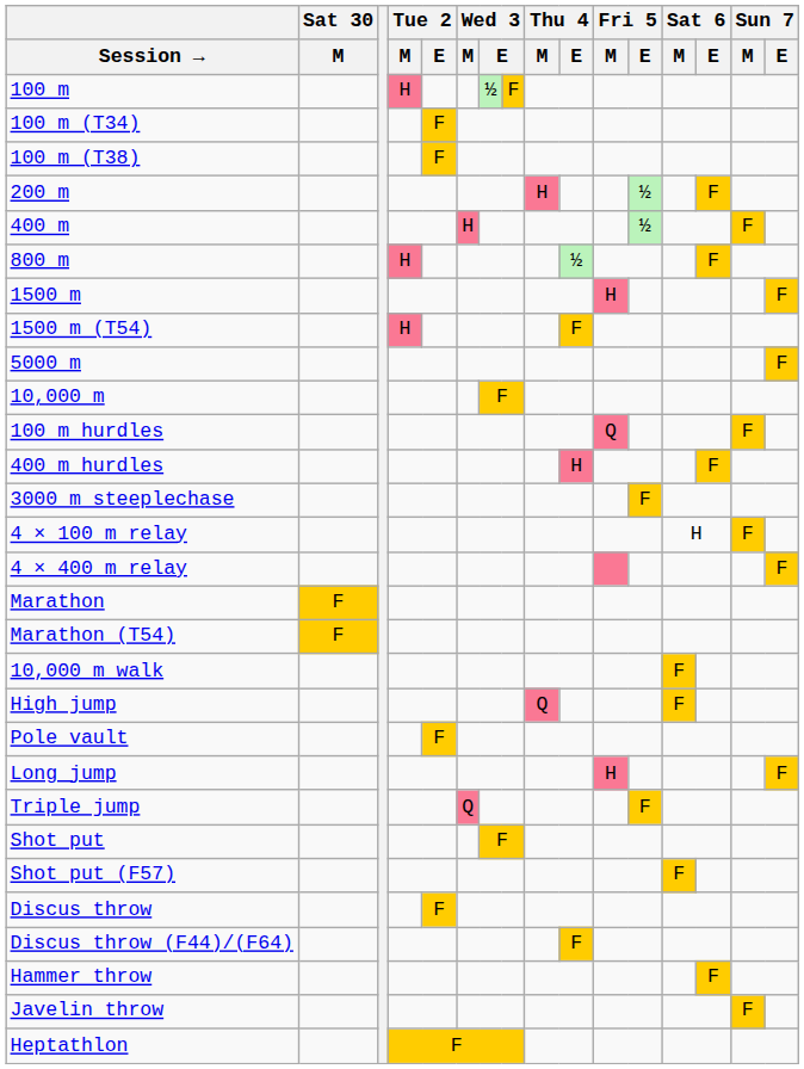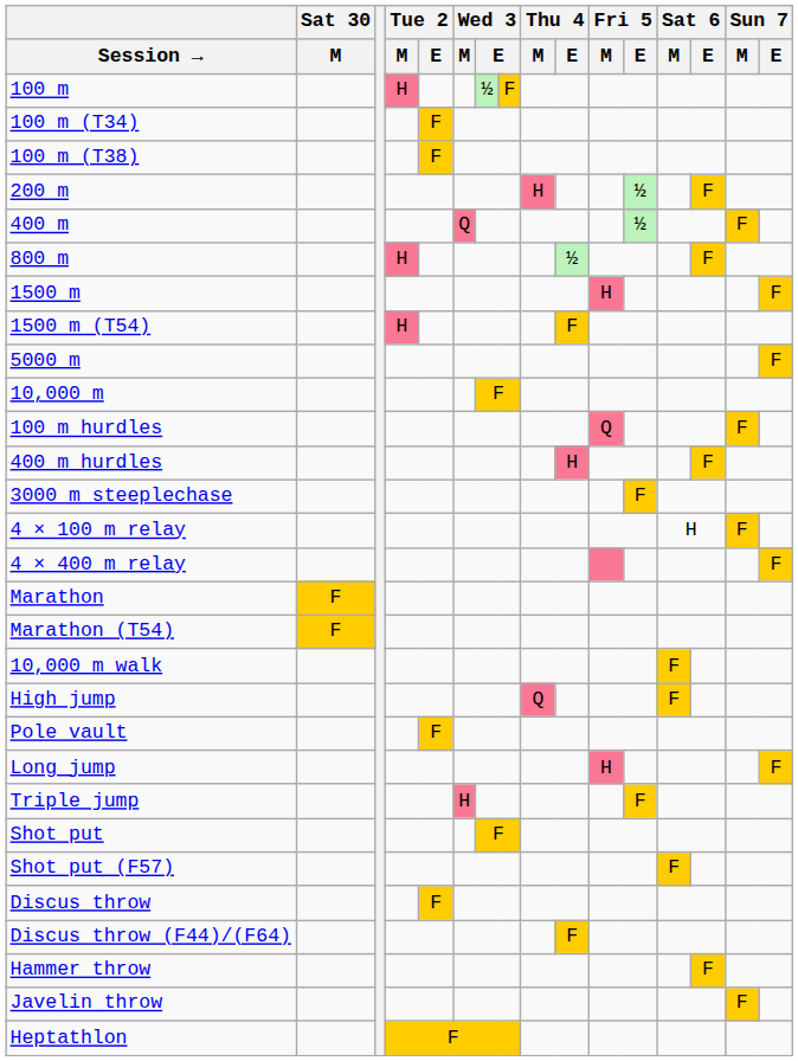 <table class="wikitable" style="margin:0.5em auto; font-size:90%; line-height:1.25em; text-align:center;">
 <tr>
 <th></th>
 <th>Sat 30</th>
 <th rowspan=31></th>
 <th colspan=2>Tue 2</th>
 <th colspan=3>Wed 3</th>
 <th colspan=2>Thu 4</th>
 <th colspan=2>Fri 5</th>
 <th colspan=2>Sat 6</th>
 <th colspan=2>Sun 7</th>
 </tr>
 <tr>
 <th>Session →</th>
 <th>M</th>
 <th>M</th>
 <th>E</th>
 <th>M</th>
 <th colspan=2>E</th>
 <th>M</th>
 <th>E</th>
 <th>M</th>
 <th>E</th>
 <th>M</th>
 <th>E</th>
 <th>M</th>
 <th>E</th>
 </tr>
 <tr>
 <td align=left><a href='#'>100 m</a></td>
 <td></td>
 <td style="background-color:#FA7894">H</td>
 <td></td>
 <td></td>
 <td style="background-color:#BBF3BB;">½</td>
 <td style="background-color:#FFCC00;">F</td>
 <td colspan=2></td>
 <td colspan=2></td>
 <td colspan=2></td>
 <td colspan=2></td>
 </tr>
 <tr>
 <td align=left><a href='#'>100 m (T34)</a></td>
 <td></td>
 <td></td>
 <td style="background-color:#FFCC00;">F</td>
 <td colspan=3></td>
 <td colspan=2></td>
 <td colspan=2></td>
 <td colspan=2></td>
 <td colspan=2></td>
 </tr>
 <tr>
 <td align=left><a href='#'>100 m (T38)</a></td>
 <td></td>
 <td></td>
 <td style="background-color:#FFCC00;">F</td>
 <td colspan=3></td>
 <td colspan=2></td>
 <td colspan=2></td>
 <td colspan=2></td>
 <td colspan=2></td>
 </tr>
 <tr>
 <td align=left><a href='#'>200 m</a></td>
 <td></td>
 <td colspan=2></td>
 <td colspan=3></td>
 <td style="background-color:#FA7894">H</td>
 <td></td>
 <td></td>
 <td style="background-color:#BBF3BB;">½</td>
 <td></td>
 <td style="background-color:#FFCC00;">F</td>
 <td colspan=2></td>
 </tr>
 <tr>
 <td align=left><a href='#'>400 m</a></td>
 <td></td>
 <td colspan=2></td>
-<td style="background-color:#FA7894">H</td>
+<td style="background-color:#FA7894">Q</td>
 <td colspan=2></td>
 <td colspan=2></td>
 <td></td>
 <td style="background-color:#BBF3BB;">½</td>
 <td colspan=2></td>
 <td style="background-color:#FFCC00;">F</td>
 <td></td>
 </tr>
 <tr>
 <td align=left><a href='#'>800 m</a></td>
 <td></td>
 <td style="background-color:#FA7894">H</td>
 <td></td>
 <td colspan=3></td>
 <td></td>
 <td style="background-color:#BBF3BB;">½</td>
 <td colspan=2></td>
 <td></td>
 <td style="background-color:#FFCC00;">F</td>
 <td colspan=2></td>
 </tr>
 <tr>
 <td align=left><a href='#'>1500 m</a></td>
 <td></td>
 <td colspan=2></td>
 <td colspan=3></td>
 <td colspan=2></td>
 <td style="background-color:#FA7894">H</td>
 <td></td>
 <td colspan=2></td>
 <td></td>
 <td style="background-color:#FFCC00;">F</td>
 </tr>
 <tr>
 <td align=left><a href='#'>1500 m (T54)</a></td>
 <td></td>
 <td style="background-color:#FA7894">H</td>
 <td></td>
 <td colspan=3></td>
 <td></td>
 <td style="background-color:#FFCC00;">F</td>
 <td colspan=2></td>
 <td colspan=2></td>
 <td colspan=2></td>
 </tr>
 <tr>
 <td align=left><a href='#'>5000 m</a></td>
 <td></td>
 <td colspan=2></td>
 <td colspan=3></td>
 <td colspan=2></td>
 <td colspan=2></td>
 <td colspan=2></td>
 <td></td>
 <td style="background-color:#FFCC00;">F</td>
 </tr>
 <tr>
 <td align=left><a href='#'>10,000 m</a></td>
 <td></td>
 <td colspan=2></td>
 <td></td>
 <td colspan="2" style="background-color:#FFCC00;">F</td>
 <td colspan=2></td>
 <td colspan=2></td>
 <td colspan=2></td>
 <td colspan=2></td>
 </tr>
 <tr>
 <td align=left><a href='#'>100 m hurdles</a></td>
 <td></td>
 <td colspan=2></td>
 <td colspan=3></td>
 <td colspan=2></td>
 <td style="background-color:#FA7894">Q</td>
 <td></td>
 <td colspan=2></td>
 <td style="background-color:#FFCC00;">F</td>
 <td></td>
 </tr>
 <tr>
 <td align=left><a href='#'>400 m hurdles</a></td>
 <td></td>
 <td colspan=2></td>
 <td colspan=3></td>
 <td></td>
 <td style="background-color:#FA7894">H</td>
 <td colspan=2></td>
 <td></td>
 <td style="background-color:#FFCC00;">F</td>
 <td colspan=2></td>
 </tr>
 <tr>
 <td align=left><a href='#'>3000 m steeplechase</a></td>
 <td></td>
 <td colspan=2></td>
 <td colspan=3></td>
 <td colspan=2></td>
 <td></td>
 <td style="background-color:#FFCC00;">F</td>
 <td colspan=2></td>
 <td colspan=2></td>
 </tr>
 <tr>
 <td align=left><a href='#'>4 × 100 m relay</a></td>
 <td></td>
 <td colspan=2></td>
 <td colspan=3></td>
 <td colspan=2></td>
 <td colspan=2></td>
 <td colspan=2>H</td>
 <td style="background-color:#FFCC00;">F</td>
 <td></td>
 </tr>
 <tr>
 <td align=left><a href='#'>4 × 400 m relay</a></td>
 <td></td>
 <td colspan=2></td>
 <td colspan=3></td>
 <td colspan=2></td>
 <td style="background-color:#FA7894"></td>
 <td></td>
 <td colspan=2></td>
 <td></td>
 <td style="background-color:#FFCC00;">F</td>
 </tr>
 <tr>
 <td align=left><a href='#'>Marathon</a></td>
 <td style="background-color:#FFCC00;">F</td>
 <td colspan=2></td>
 <td colspan=3></td>
 <td colspan=2></td>
 <td colspan=2></td>
 <td colspan=2></td>
 <td colspan=2></td>
 </tr>
 <tr>
 <td align=left><a href='#'>Marathon (T54)</a></td>
 <td style="background-color:#FFCC00;">F</td>
 <td colspan=2></td>
 <td colspan=3></td>
 <td colspan=2></td>
 <td colspan=2></td>
 <td colspan=2></td>
 <td colspan=2></td>
 </tr>
 <tr>
 <td align=left><a href='#'>10,000 m walk</a></td>
 <td></td>
 <td colspan=2></td>
 <td colspan=3></td>
 <td colspan=2></td>
 <td colspan=2></td>
 <td style="background-color:#FFCC00;">F</td>
 <td></td>
 <td colspan=2></td>
 </tr>
 <tr>
 <td align=left><a href='#'>High jump</a></td>
 <td></td>
 <td colspan=2></td>
 <td colspan=3></td>
 <td style="background-color:#FA7894">Q</td>
 <td></td>
 <td colspan=2></td>
 <td style="background-color:#FFCC00;">F</td>
 <td></td>
 <td colspan=2></td>
 </tr>
 <tr>
 <td align=left><a href='#'>Pole vault</a></td>
 <td></td>
 <td></td>
 <td style="background-color:#FFCC00;">F</td>
 <td colspan=3></td>
 <td colspan=2></td>
 <td colspan=2></td>
 <td colspan=2></td>
 <td colspan=2></td>
 </tr>
 <tr>
 <td align=left><a href='#'>Long jump</a></td>
 <td></td>
 <td colspan=2></td>
 <td colspan=3></td>
 <td colspan=2></td>
 <td style="background-color:#FA7894">H</td>
 <td></td>
 <td colspan=2></td>
 <td></td>
 <td style="background-color:#FFCC00;">F</td>
 </tr>
 <tr>
 <td align=left><a href='#'>Triple jump</a></td>
 <td></td>
 <td colspan=2></td>
-<td style="background-color:#FA7894">Q</td>
+<td style="background-color:#FA7894">H</td>
 <td colspan=2></td>
 <td colspan=2></td>
 <td></td>
 <td style="background-color:#FFCC00;">F</td>
 <td colspan=2></td>
 <td colspan=2></td>
 </tr>
 <tr>
 <td align=left><a href='#'>Shot put</a></td>
 <td></td>
 <td colspan=2></td>
 <td></td>
 <td colspan="2" style="background-color:#FFCC00;">F</td>
 <td colspan=2></td>
 <td colspan=2></td>
 <td colspan=2></td>
 <td colspan=2></td>
 </tr>
 <tr>
 <td align=left><a href='#'>Shot put (F57)</a></td>
 <td></td>
 <td colspan=2></td>
 <td colspan=3></td>
 <td colspan=2></td>
 <td colspan=2></td>
 <td style="background-color:#FFCC00;">F</td>
 <td></td>
 <td colspan=2></td>
 </tr>
 <tr>
 <td align=left><a href='#'>Discus throw</a></td>
 <td></td>
 <td></td>
 <td style="background-color:#FFCC00;">F</td>
 <td colspan=3></td>
 <td colspan=2></td>
 <td colspan=2></td>
 <td colspan=2></td>
 <td colspan=2></td>
 </tr>
 <tr>
 <td align=left><a href='#'>Discus throw (F44)/(F64)</a></td>
 <td></td>
 <td colspan=2></td>
 <td colspan=3></td>
 <td></td>
 <td style="background-color:#FFCC00;">F</td>
 <td colspan=2></td>
 <td colspan=2></td>
 <td colspan=2></td>
 </tr>
 <tr>
 <td align=left><a href='#'>Hammer throw</a></td>
 <td></td>
 <td colspan=2></td>
 <td colspan=3></td>
 <td colspan=2></td>
 <td colspan=2></td>
 <td></td>
 <td style="background-color:#FFCC00;">F</td>
 <td colspan=2></td>
 </tr>
 <tr>
 <td align=left><a href='#'>Javelin throw</a></td>
 <td></td>
 <td colspan=2></td>
 <td colspan=3></td>
 <td colspan=2></td>
 <td colspan=2></td>
 <td colspan=2></td>
 <td style="background-color:#FFCC00;">F</td>
 <td></td>
 </tr>
 <tr>
 <td align=left><a href='#'>Heptathlon</a></td>
 <td></td>
 <td colspan="5" style="background-color:#FFCC00;">F</td>
 <td colspan=2></td>
 <td colspan=2></td>
 <td colspan=2></td>
 <td colspan=2></td>
 </tr>
 </table>
